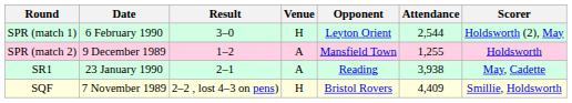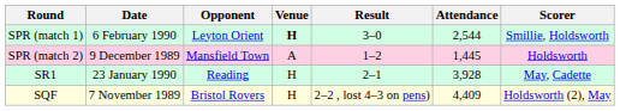 <table class="wikitable sortable" style="text-align:center;">
 <tr>
 <th>Round</th>
 <th>Date</th>
+<th>Opponent</th>
+<th>Venue</th>
 <th>Result</th>
-<th>Venue</th>
-<th>Opponent</th>
 <th>Attendance</th>
 <th>Scorer</th>
 </tr>
 <tr style="background:#d0ffe3;">
 <td>SPR (match 1)</td>
 <td>6 February 1990</td>
+<td><a href='#'>Leyton Orient</a></td>
+<td><strong>H</strong></td>
 <td>3–0</td>
-<td>H</td>
-<td><a href='#'>Leyton Orient</a></td>
 <td>2,544</td>
-<td><a href='#'>Holdsworth</a> (2), <a href='#'>May</a></td>
+<td><a href='#'>Smillie</a>, <a href='#'>Holdsworth</a></td>
 </tr>
 <tr style="background:#ffd0e3;">
 <td>SPR (match 2)</td>
 <td>9 December 1989</td>
+<td><a href='#'>Mansfield Town</a></td>
+<td>A</td>
 <td>1–2</td>
-<td>A</td>
-<td><a href='#'>Mansfield Town</a></td>
-<td>1,255</td>
+<td>1,445</td>
 <td><a href='#'>Holdsworth</a></td>
 </tr>
 <tr style="background:#d0ffe3;">
 <td>SR1</td>
 <td>23 January 1990</td>
+<td><a href='#'>Reading</a></td>
+<td>H</td>
 <td>2–1</td>
-<td>A</td>
-<td><a href='#'>Reading</a></td>
-<td>3,938</td>
+<td>3,928</td>
 <td><a href='#'>May</a>, <a href='#'>Cadette</a></td>
 </tr>
 <tr style="background:#ffd;">
 <td>SQF</td>
 <td>7 November 1989</td>
+<td><a href='#'>Bristol Rovers</a></td>
+<td>H</td>
 <td>2–2 , lost 4–3 on <a href='#'>pens</a>)</td>
-<td>H</td>
-<td><a href='#'>Bristol Rovers</a></td>
 <td>4,409</td>
-<td><a href='#'>Smillie</a>, <a href='#'>Holdsworth</a></td>
+<td><a href='#'>Holdsworth</a> (2), <a href='#'>May</a></td>
 </tr>
 </table>
